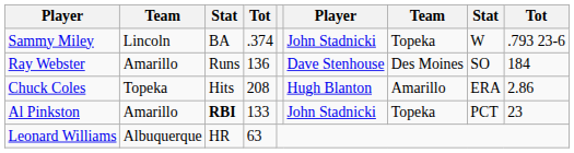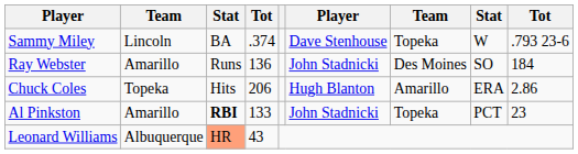 <table class="wikitable">
 <tr>
 <th>Player</th>
 <th>Team</th>
 <th>Stat</th>
 <th>Tot</th>
 <th></th>
 <th>Player</th>
 <th>Team</th>
 <th>Stat</th>
 <th>Tot</th>
 </tr>
 <tr>
 <td><a href='#'>Sammy Miley</a></td>
 <td>Lincoln</td>
 <td>BA</td>
 <td>.374</td>
 <td></td>
-<td><a href='#'>John Stadnicki</a></td>
+<td><a href='#'>Dave Stenhouse</a></td>
 <td>Topeka</td>
 <td>W</td>
 <td>.793 23-6</td>
 </tr>
 <tr>
 <td><a href='#'>Ray Webster</a></td>
 <td>Amarillo</td>
 <td>Runs</td>
 <td>136</td>
 <td></td>
-<td><a href='#'>Dave Stenhouse</a></td>
+<td><a href='#'>John Stadnicki</a></td>
 <td>Des Moines</td>
 <td>SO</td>
 <td>184</td>
 </tr>
 <tr>
 <td><a href='#'>Chuck Coles</a></td>
 <td>Topeka</td>
 <td>Hits</td>
-<td>208</td>
+<td>206</td>
 <td></td>
 <td><a href='#'>Hugh Blanton</a></td>
 <td>Amarillo</td>
 <td>ERA</td>
 <td>2.86</td>
 </tr>
 <tr>
 <td><a href='#'>Al Pinkston</a></td>
 <td>Amarillo</td>
 <td><strong>RBI</strong></td>
 <td>133</td>
 <td></td>
 <td><a href='#'>John Stadnicki</a></td>
 <td>Topeka</td>
 <td>PCT</td>
 <td>23</td>
 </tr>
 <tr>
 <td><a href='#'>Leonard Williams</a></td>
 <td>Albuquerque</td>
-<td>HR</td>
-<td>63</td>
+<td style="background: lightsalmon;">HR</td>
+<td>43</td>
 </tr>
 </table>
